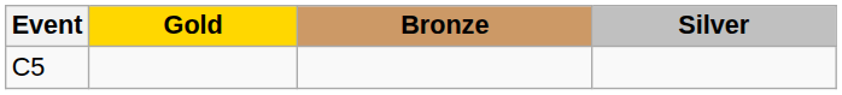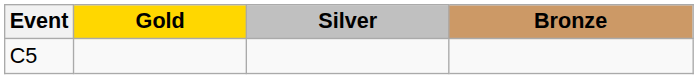 <table class=wikitable style="font-size:100%">
 <tr>
 <th rowspan="1" width="10%">Event</th>
 <th rowspan="1" style="background:gold;">Gold</th>
+<th colspan="1" style="background:silver;">Silver</th>
 <th colspan="1" style="background:#CC9966;">Bronze</th>
-<th colspan="1" style="background:silver;">Silver</th>
 </tr>
 <tr>
 <td>C5</td>
 <td></td>
 <td></td>
 <td></td>
 </tr>
 </table>
